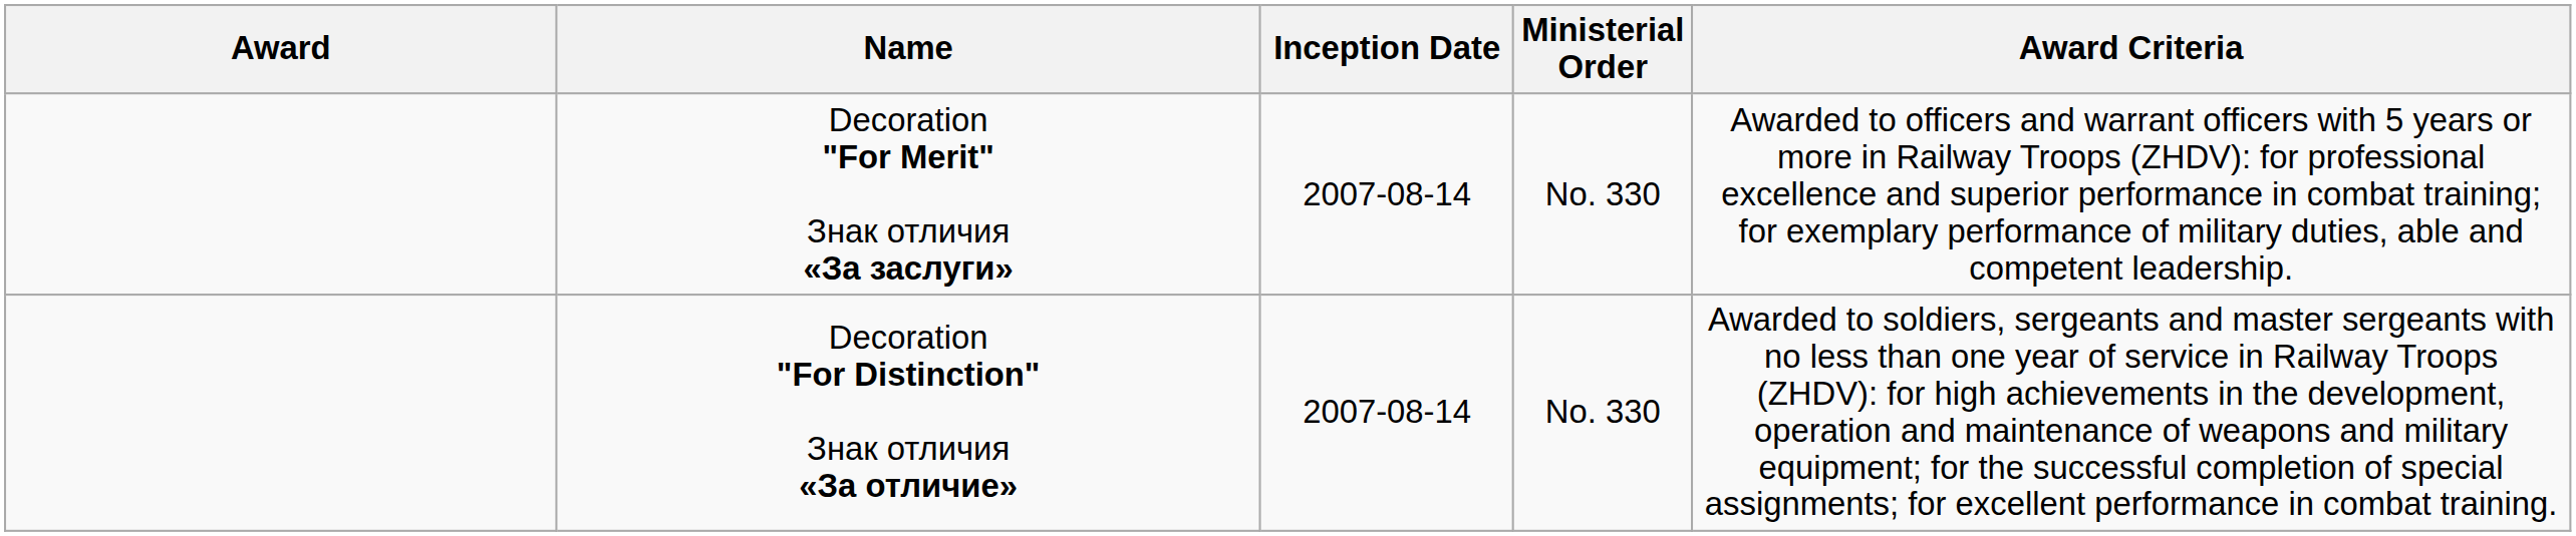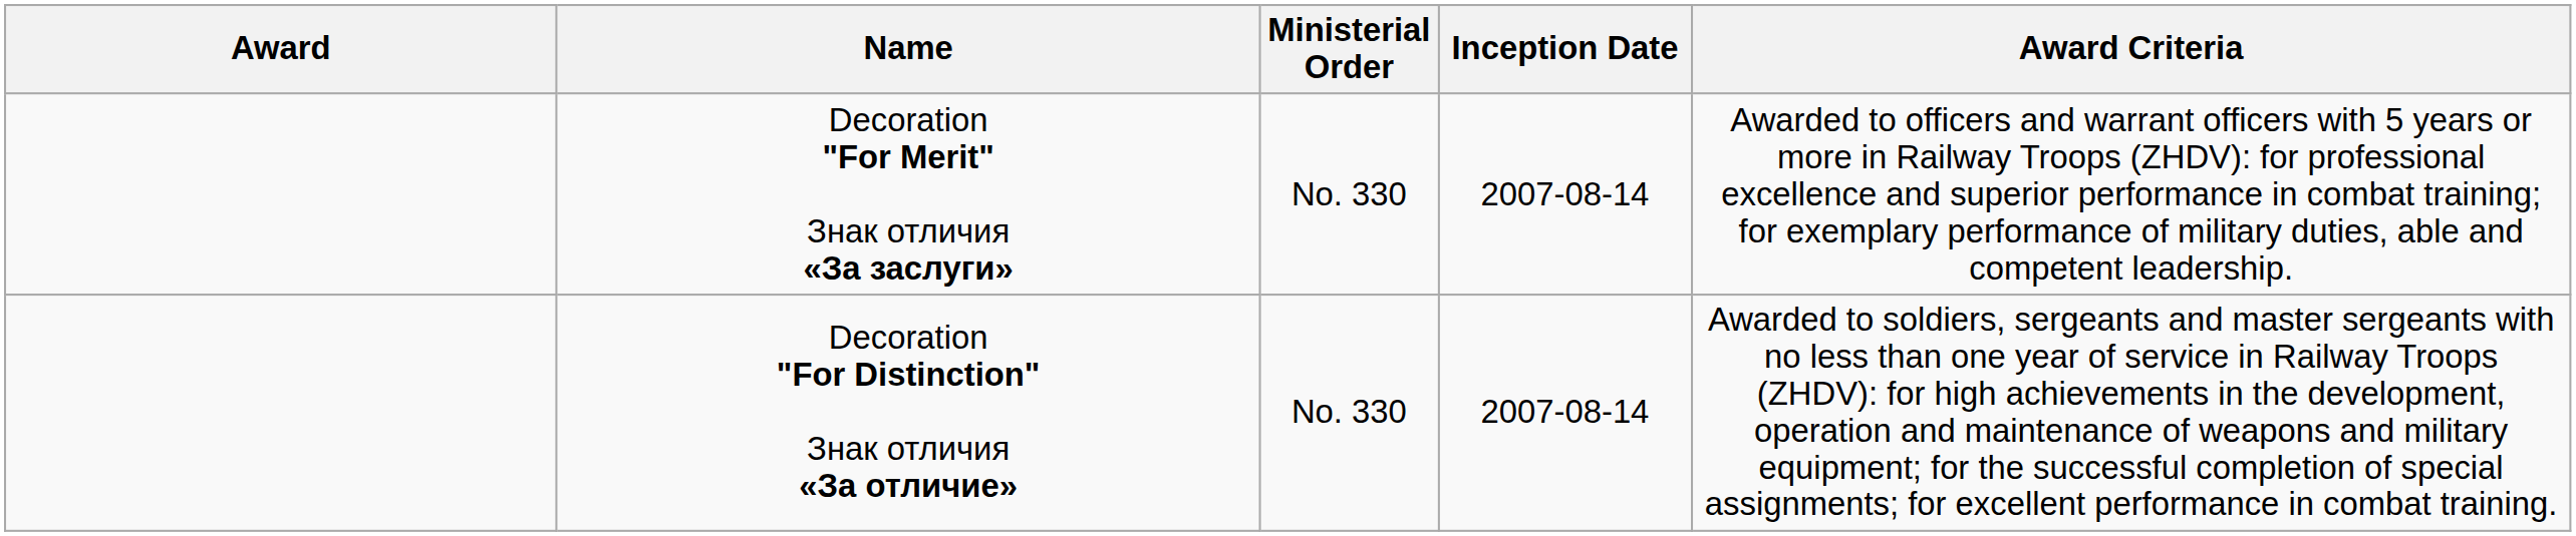 <table class="wikitable sortable" style="text-align:center">
 <tr>
 <th style="width:22%">Award</th>
 <th style="width:28%">Name </th>
+<th>Ministerial Order</th>
 <th style="width:10%">Inception Date</th>
-<th>Ministerial Order</th>
 <th style="width:35%">Award Criteria</th>
 </tr>
 <tr>
 <td></td>
 <td>Decoration<br><strong>"For Merit"</strong><br><br>Знак отличия<br><strong>«За заслуги»</strong></td>
+<td>No. 330</td>
 <td>2007-08-14</td>
-<td>No. 330</td>
 <td>Awarded to officers and warrant officers with 5 years or more in Railway Troops (ZHDV): for professional excellence and superior performance in combat training; for exemplary performance of military duties, able and competent leadership.</td>
 </tr>
 <tr>
 <td></td>
 <td>Decoration<br><strong>"For Distinction"</strong><br><br>Знак отличия<br><strong>«За отличие»</strong></td>
+<td>No. 330</td>
 <td>2007-08-14</td>
-<td>No. 330</td>
 <td>Awarded to soldiers, sergeants and master sergeants with no less than one year of service in Railway Troops (ZHDV): for high achievements in the development, operation and maintenance of weapons and military equipment; for the successful completion of special assignments; for excellent performance in combat training.</td>
 </tr>
 </table>
